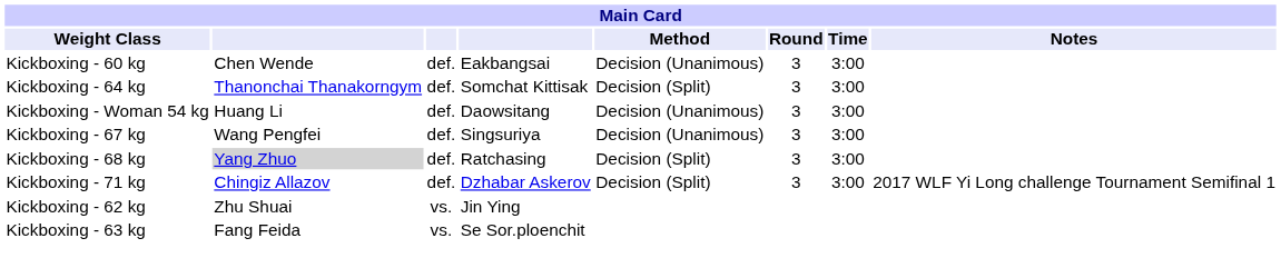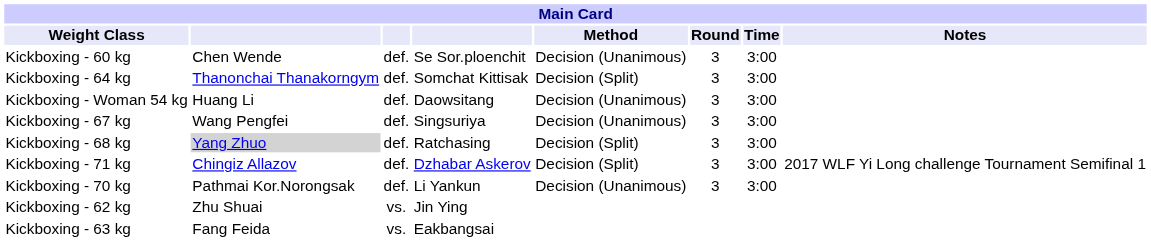 <table class="toccolours" style="font-size: 85%;">
 <tr>
 <th colspan="8" style="background-color: #ccf; color: #000080; text-align: center;"><strong>Main Card</strong></th>
 </tr>
 <tr>
 <th colspan="1" style="background-color: #E6E8FA; color: #000000; text-align: center;">Weight Class</th>
 <th colspan="1" style="background-color: #E6E8FA; color: #000000; text-align: center;"></th>
 <th colspan="1" style="background-color: #E6E8FA; color: #000000; text-align: center;"></th>
 <th colspan="1" style="background-color: #E6E8FA; color: #000000; text-align: center;"></th>
 <th colspan="1" style="background-color: #E6E8FA; color: #000000; text-align: center;">Method</th>
 <th colspan="1" style="background-color: #E6E8FA; color: #000000; text-align: center;">Round</th>
 <th colspan="1" style="background-color: #E6E8FA; color: #000000; text-align: center;">Time</th>
 <th colspan="1" style="background-color: #E6E8FA; color: #000000; text-align: center;">Notes</th>
 </tr>
 <tr>
 <td>Kickboxing - 60 kg</td>
 <td> Chen Wende</td>
 <td align=center>def.</td>
-<td> Eakbangsai</td>
+<td> Se Sor.ploenchit</td>
 <td>Decision (Unanimous)</td>
 <td align=center>3</td>
 <td align=center>3:00</td>
 <td></td>
 </tr>
 <tr>
 <td>Kickboxing - 64 kg</td>
 <td> <a href='#'>Thanonchai Thanakorngym</a></td>
 <td align=center>def.</td>
 <td> Somchat Kittisak</td>
 <td>Decision (Split)</td>
 <td align=center>3</td>
 <td align=center>3:00</td>
 <td></td>
 </tr>
 <tr>
 <td>Kickboxing - Woman 54 kg</td>
 <td> Huang Li</td>
 <td align=center>def.</td>
 <td> Daowsitang</td>
 <td>Decision (Unanimous)</td>
 <td align=center>3</td>
 <td align=center>3:00</td>
 <td></td>
 </tr>
 <tr>
 <td>Kickboxing - 67 kg</td>
 <td> Wang Pengfei</td>
 <td align=center>def.</td>
 <td> Singsuriya</td>
 <td>Decision (Unanimous)</td>
 <td align=center>3</td>
 <td align=center>3:00</td>
 <td></td>
 </tr>
 <tr>
 <td>Kickboxing - 68 kg</td>
 <td style="background: lightgrey;"> <a href='#'>Yang Zhuo</a></td>
 <td align=center>def.</td>
 <td> Ratchasing</td>
 <td>Decision (Split)</td>
 <td align=center>3</td>
 <td align=center>3:00</td>
 <td></td>
 </tr>
 <tr>
 <td>Kickboxing - 71 kg</td>
 <td> <a href='#'>Chingiz Allazov</a></td>
 <td align=center>def.</td>
 <td> <a href='#'>Dzhabar Askerov</a></td>
 <td>Decision (Split)</td>
 <td align=center>3</td>
 <td align=center>3:00</td>
 <td>2017 WLF Yi Long challenge Tournament Semifinal 1</td>
 </tr>
 <tr>
+<td>Kickboxing - 70 kg</td>
+<td> Pathmai Kor.Norongsak</td>
+<td align=center>def.</td>
+<td> Li Yankun</td>
+<td>Decision (Unanimous)</td>
+<td align=center>3</td>
+<td align=center>3:00</td>
+<td></td>
+</tr>
+<tr>
 <td>Kickboxing - 62 kg</td>
 <td> Zhu Shuai</td>
 <td align=center>vs.</td>
 <td> Jin Ying</td>
 <td></td>
 <td align=center></td>
 <td align=center></td>
 <td></td>
 </tr>
 <tr>
 <td>Kickboxing - 63 kg</td>
 <td> Fang Feida</td>
 <td align=center>vs.</td>
-<td> Se Sor.ploenchit</td>
+<td> Eakbangsai</td>
 <td></td>
 <td align=center></td>
 <td align=center></td>
 <td></td>
 </tr>
 <tr>
 </tr>
 </table>
